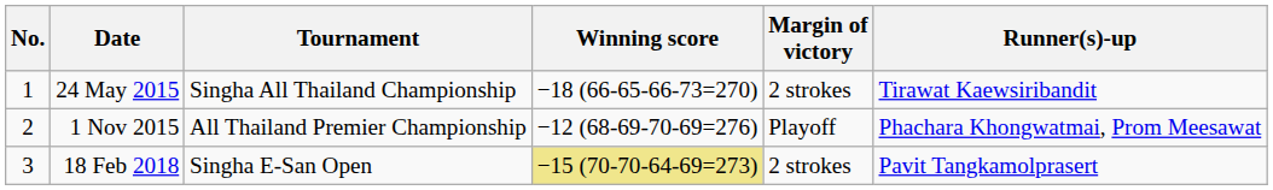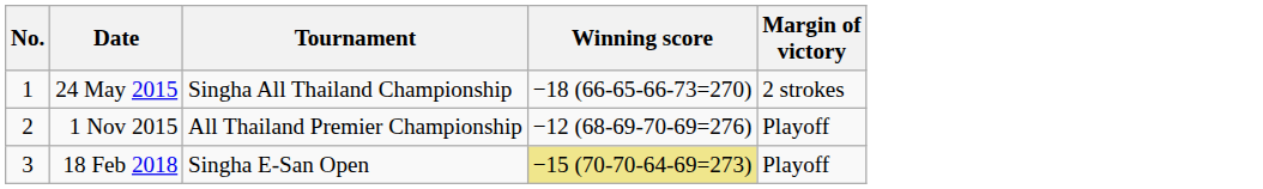 <table class="wikitable" style="font-size:95%;">
 <tr>
 <th>No.</th>
 <th>Date</th>
 <th>Tournament</th>
 <th>Winning score</th>
 <th>Margin of<br>victory</th>
-<th>Runner(s)-up</th>
 </tr>
 <tr>
 <td align=center>1</td>
 <td align=right>24 May <a href='#'>2015</a></td>
 <td>Singha All Thailand Championship</td>
 <td>−18 (66-65-66-73=270)</td>
 <td>2 strokes</td>
-<td> <a href='#'>Tirawat Kaewsiribandit</a></td>
 </tr>
 <tr>
 <td align=center>2</td>
 <td align=right>1 Nov 2015</td>
 <td>All Thailand Premier Championship</td>
 <td>−12 (68-69-70-69=276)</td>
 <td>Playoff</td>
-<td> <a href='#'>Phachara Khongwatmai</a>,  <a href='#'>Prom Meesawat</a></td>
 </tr>
 <tr>
 <td align=center>3</td>
 <td align=right>18 Feb <a href='#'>2018</a></td>
 <td>Singha E-San Open</td>
 <td style="background: khaki;">−15 (70-70-64-69=273)</td>
-<td>2 strokes</td>
-<td> <a href='#'>Pavit Tangkamolprasert</a></td>
+<td>Playoff</td>
 </tr>
 </table>
